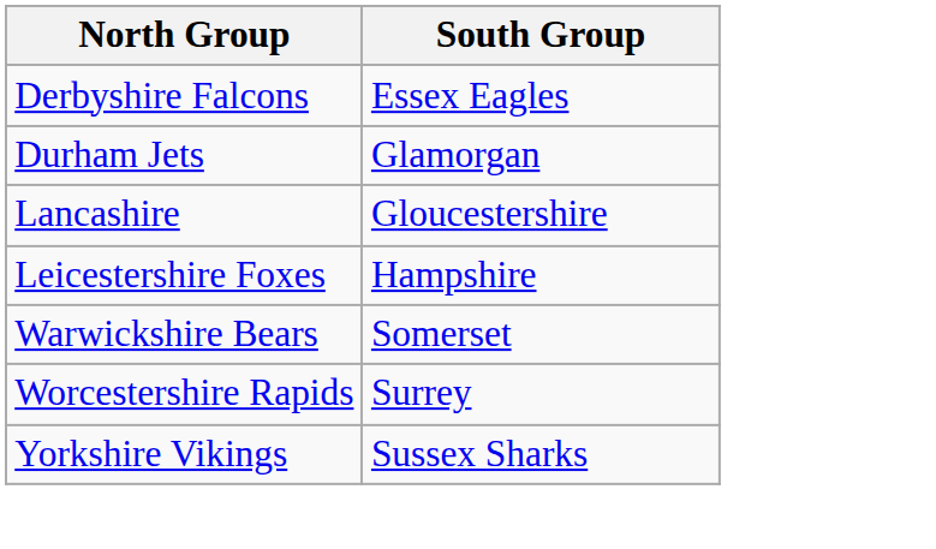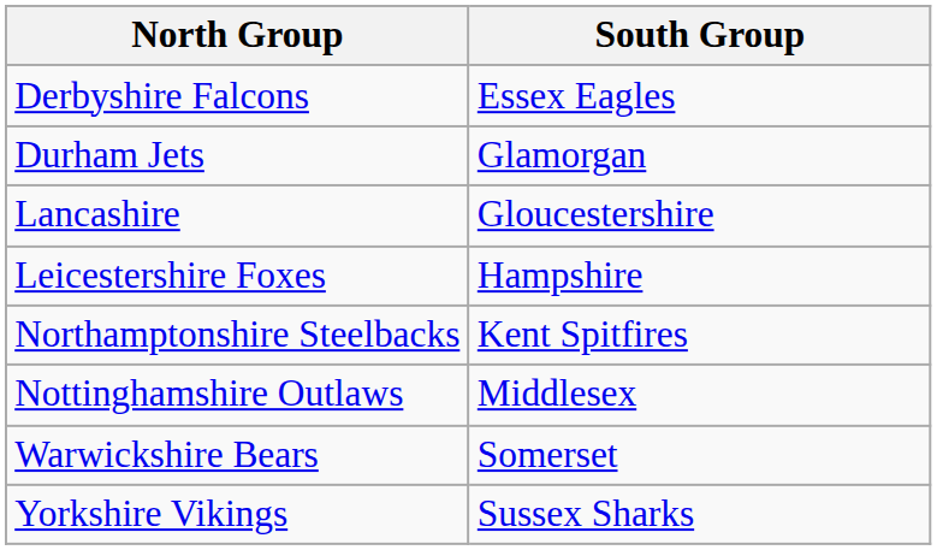 <table class="wikitable">
 <tr>
 <th style width="50%">North Group</th>
 <th>South Group</th>
 </tr>
 <tr>
 <td><a href='#'>Derbyshire Falcons</a></td>
 <td><a href='#'>Essex Eagles</a></td>
 </tr>
 <tr>
 <td><a href='#'>Durham Jets</a></td>
 <td><a href='#'>Glamorgan</a></td>
 </tr>
 <tr>
 <td><a href='#'>Lancashire</a></td>
 <td><a href='#'>Gloucestershire</a></td>
 </tr>
 <tr>
 <td><a href='#'>Leicestershire Foxes</a></td>
 <td><a href='#'>Hampshire</a></td>
 </tr>
 <tr>
+<td><a href='#'>Northamptonshire Steelbacks</a></td>
+<td><a href='#'>Kent Spitfires</a></td>
+</tr>
+<tr>
+<td><a href='#'>Nottinghamshire Outlaws</a></td>
+<td><a href='#'>Middlesex</a></td>
+</tr>
+<tr>
 <td><a href='#'>Warwickshire Bears</a></td>
 <td><a href='#'>Somerset</a></td>
-</tr>
-<tr>
-<td><a href='#'>Worcestershire Rapids</a></td>
-<td><a href='#'>Surrey</a></td>
 </tr>
 <tr>
 <td><a href='#'>Yorkshire Vikings</a></td>
 <td><a href='#'>Sussex Sharks</a></td>
 </tr>
 </table>
